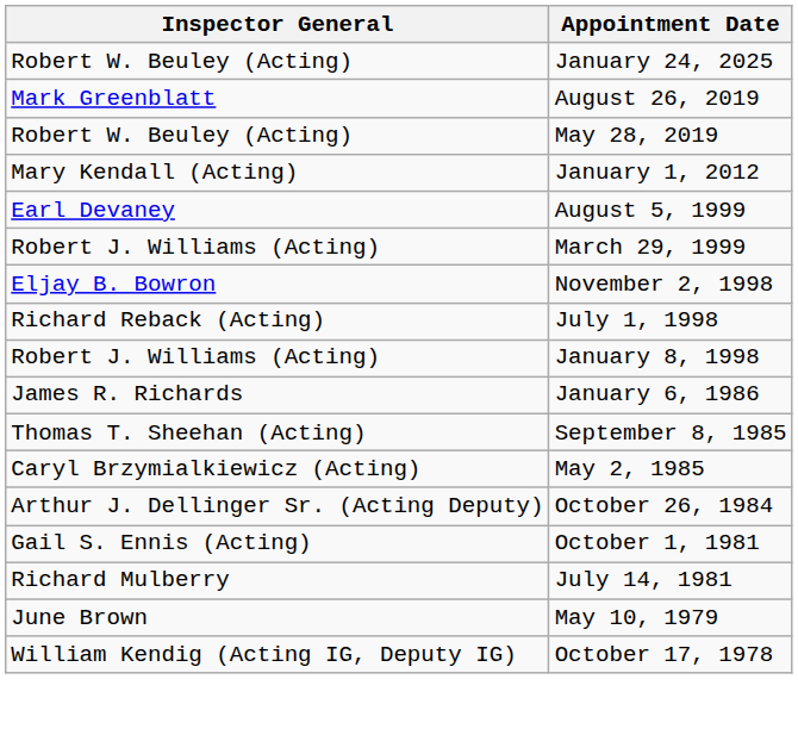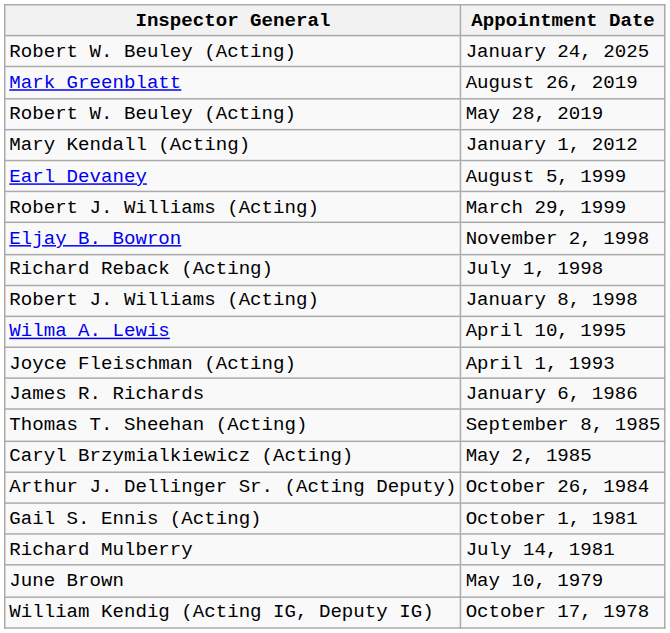 <table class="wikitable">
 <tr>
 <th><strong>Inspector General</strong></th>
 <th><strong>Appointment Date</strong></th>
 </tr>
 <tr>
 <td>Robert W. Beuley (Acting)</td>
 <td>January 24, 2025</td>
 </tr>
 <tr>
 <td><a href='#'>Mark Greenblatt</a></td>
 <td>August 26, 2019</td>
 </tr>
 <tr>
 <td>Robert W. Beuley (Acting)</td>
 <td>May 28, 2019</td>
 </tr>
 <tr>
 <td>Mary Kendall (Acting)</td>
 <td>January 1, 2012</td>
 </tr>
 <tr>
 <td><a href='#'>Earl Devaney</a></td>
 <td>August 5, 1999</td>
 </tr>
 <tr>
 <td>Robert J. Williams (Acting)</td>
 <td>March 29, 1999</td>
 </tr>
 <tr>
 <td><a href='#'>Eljay B. Bowron</a></td>
 <td>November 2, 1998</td>
 </tr>
 <tr>
 <td>Richard Reback (Acting)</td>
 <td>July 1, 1998</td>
 </tr>
 <tr>
 <td>Robert J. Williams (Acting)</td>
 <td>January 8, 1998</td>
 </tr>
 <tr>
+<td><a href='#'>Wilma A. Lewis</a></td>
+<td>April 10, 1995</td>
+</tr>
+<tr>
+<td>Joyce Fleischman (Acting)</td>
+<td>April 1, 1993</td>
+</tr>
+<tr>
 <td>James R. Richards</td>
 <td>January 6, 1986</td>
 </tr>
 <tr>
 <td>Thomas T. Sheehan (Acting)</td>
 <td>September 8, 1985</td>
 </tr>
 <tr>
 <td>Caryl Brzymialkiewicz (Acting)</td>
 <td>May 2, 1985</td>
 </tr>
 <tr>
 <td>Arthur J. Dellinger Sr. (Acting Deputy)</td>
 <td>October 26, 1984</td>
 </tr>
 <tr>
 <td>Gail S. Ennis (Acting)</td>
 <td>October 1, 1981</td>
 </tr>
 <tr>
 <td>Richard Mulberry</td>
 <td>July 14, 1981</td>
 </tr>
 <tr>
 <td>June Brown</td>
 <td>May 10, 1979</td>
 </tr>
 <tr>
 <td>William Kendig (Acting IG, Deputy IG)</td>
 <td>October 17, 1978</td>
 </tr>
 </table>
